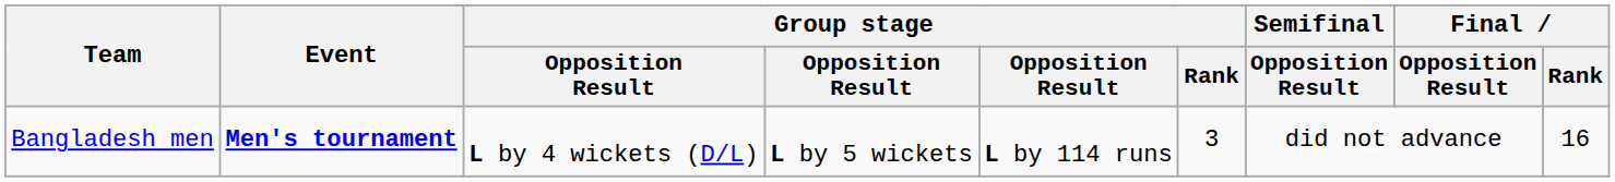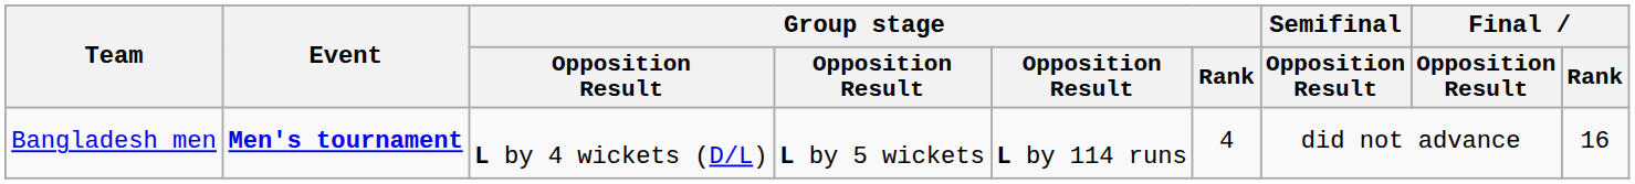 <table class=wikitable style=font-size:90%>
 <tr>
 <th rowspan=2>Team</th>
 <th rowspan=2>Event</th>
 <th colspan=4>Group stage</th>
 <th>Semifinal</th>
 <th colspan=2>Final / </th>
 </tr>
 <tr style=font-size:95%>
 <th>Opposition<br>Result</th>
 <th>Opposition<br>Result</th>
 <th>Opposition<br>Result</th>
 <th>Rank</th>
 <th>Opposition<br>Result</th>
 <th>Opposition<br>Result</th>
 <th>Rank</th>
 </tr>
 <tr align=center>
 <td align=left><a href='#'>Bangladesh men</a></td>
 <td align=left><strong><a href='#'>Men's tournament</a></strong></td>
 <td><br> <strong>L</strong> by 4 wickets (<a href='#'>D/L</a>)</td>
 <td><br> <strong>L</strong> by 5 wickets</td>
 <td><br> <strong>L</strong> by 114 runs</td>
-<td>3</td>
+<td>4</td>
 <td colspan=2>did not advance</td>
 <td>16</td>
 </tr>
 </table>
